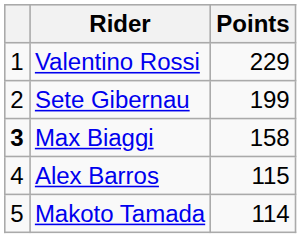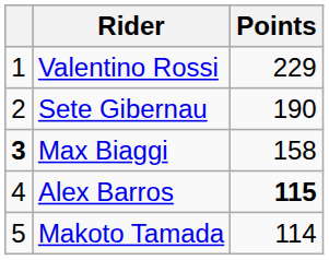 <table class="wikitable" style="font-size: 95%;">
 <tr>
 <th></th>
 <th>Rider</th>
 <th>Points</th>
 </tr>
 <tr>
 <td align=center>1</td>
 <td> <a href='#'>Valentino Rossi</a></td>
 <td align=right>229</td>
 </tr>
 <tr>
 <td align=center>2</td>
 <td> <a href='#'>Sete Gibernau</a></td>
-<td align=right>199</td>
+<td align=right>190</td>
 </tr>
 <tr>
 <td align=center><strong>3</strong></td>
 <td> <a href='#'>Max Biaggi</a></td>
 <td align=right>158</td>
 </tr>
 <tr>
 <td align=center>4</td>
 <td> <a href='#'>Alex Barros</a></td>
-<td align=right>115</td>
+<td align=right><strong>115</strong></td>
 </tr>
 <tr>
 <td align=center>5</td>
 <td> <a href='#'>Makoto Tamada</a></td>
 <td align=right>114</td>
 </tr>
 </table>
